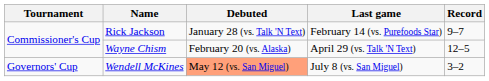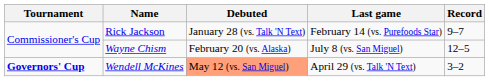 <table class="wikitable">
 <tr>
 <th>Tournament</th>
 <th>Name</th>
 <th>Debuted</th>
 <th>Last game</th>
 <th>Record</th>
 </tr>
 <tr>
 <td rowspan=2><a href='#'>Commissioner's Cup</a></td>
 <td><a href='#'>Rick Jackson</a></td>
 <td>January 28 <small>(vs. <a href='#'>Talk 'N Text</a>)</small></td>
 <td>February 14 <small>(vs. <a href='#'>Purefoods Star</a>)</small></td>
 <td>9–7</td>
 </tr>
 <tr>
 <td><em><a href='#'>Wayne Chism</a></em></td>
 <td>February 20 <small>(vs. <a href='#'>Alaska</a>)</small></td>
-<td>April 29 <small>(vs. <a href='#'>Talk 'N Text</a>) </small></td>
+<td>July 8 <small>(vs. <a href='#'>San Miguel</a>) </small></td>
 <td>12–5</td>
 </tr>
 <tr>
-<td><a href='#'>Governors' Cup</a></td>
+<td><strong><a href='#'>Governors' Cup</a></strong></td>
 <td><em><a href='#'>Wendell McKines</a></em></td>
 <td style="background: lightsalmon;">May 12 <small> (vs. <a href='#'>San Miguel</a>) </small></td>
-<td>July 8 <small>(vs. <a href='#'>San Miguel</a>) </small></td>
+<td>April 29 <small>(vs. <a href='#'>Talk 'N Text</a>) </small></td>
 <td>3–2</td>
 </tr>
 </table>
